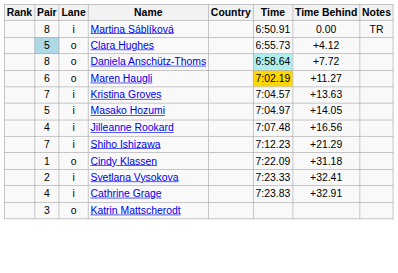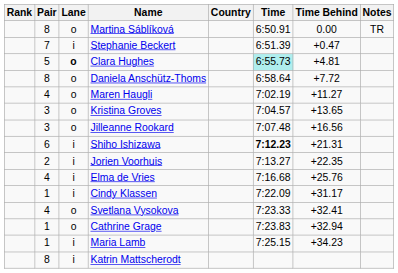 <table class="wikitable sortable" style="text-align:center">
 <tr>
 <th>Rank</th>
 <th>Pair</th>
 <th>Lane</th>
 <th>Name</th>
 <th>Country</th>
 <th>Time</th>
 <th>Time Behind</th>
 <th>Notes</th>
 </tr>
 <tr>
 <td></td>
 <td>8</td>
-<td>i</td>
+<td>o</td>
 <td align="left"><a href='#'>Martina Sáblíková</a></td>
 <td align="left"></td>
 <td>6:50.91</td>
 <td>0.00</td>
 <td>TR</td>
 </tr>
 <tr>
 <td></td>
-<td style="background: lightblue;">5</td>
-<td>o</td>
+<td>7</td>
+<td>i</td>
+<td align="left"><a href='#'>Stephanie Beckert</a></td>
+<td align="left"></td>
+<td>6:51.39</td>
+<td>+0.47</td>
+<td></td>
+</tr>
+<tr>
+<td></td>
+<td>5</td>
+<td><strong>o</strong></td>
 <td align="left"><a href='#'>Clara Hughes</a></td>
 <td align="left"></td>
-<td>6:55.73</td>
-<td>+4.12</td>
+<td style="background: paleturquoise;">6:55.73</td>
+<td>+4.81</td>
 <td></td>
 </tr>
 <tr>
 <td></td>
 <td>8</td>
 <td>o</td>
 <td align="left"><a href='#'>Daniela Anschütz-Thoms</a></td>
 <td align="left"></td>
-<td style="background: paleturquoise;">6:58.64</td>
+<td>6:58.64</td>
 <td>+7.72</td>
 <td></td>
 </tr>
 <tr>
 <td></td>
-<td>6</td>
+<td>4</td>
 <td>o</td>
 <td align="left"><a href='#'>Maren Haugli</a></td>
 <td align="left"></td>
-<td style="background: gold;">7:02.19</td>
+<td>7:02.19</td>
 <td>+11.27</td>
 <td></td>
 </tr>
 <tr>
 <td></td>
-<td>7</td>
-<td>i</td>
+<td>3</td>
+<td>o</td>
 <td align="left"><a href='#'>Kristina Groves</a></td>
 <td align="left"></td>
 <td>7:04.57</td>
-<td>+13.63</td>
+<td>+13.65</td>
 <td></td>
 </tr>
 <tr>
 <td></td>
-<td>5</td>
-<td>i</td>
-<td align="left"><a href='#'>Masako Hozumi</a></td>
-<td align="left"></td>
-<td>7:04.97</td>
-<td>+14.05</td>
-<td></td>
-</tr>
-<tr>
-<td></td>
-<td>4</td>
-<td>i</td>
+<td>3</td>
+<td>o</td>
 <td align="left"><a href='#'>Jilleanne Rookard</a></td>
 <td align="left"></td>
 <td>7:07.48</td>
 <td>+16.56</td>
 <td></td>
 </tr>
 <tr>
 <td></td>
-<td>7</td>
+<td>6</td>
 <td>i</td>
 <td align="left"><a href='#'>Shiho Ishizawa</a></td>
 <td align="left"></td>
-<td>7:12.23</td>
-<td>+21.29</td>
-<td></td>
-</tr>
-<tr>
-<td></td>
-<td>1</td>
-<td>o</td>
-<td align="left"><a href='#'>Cindy Klassen</a></td>
-<td align="left"></td>
-<td>7:22.09</td>
-<td>+31.18</td>
+<td><strong>7:12.23</strong></td>
+<td>+21.31</td>
 <td></td>
 </tr>
 <tr>
 <td></td>
 <td>2</td>
 <td>i</td>
+<td align="left"><a href='#'>Jorien Voorhuis</a></td>
+<td align="left"></td>
+<td>7:13.27</td>
+<td>+22.35</td>
+<td></td>
+</tr>
+<tr>
+<td></td>
+<td>4</td>
+<td>i</td>
+<td align="left"><a href='#'>Elma de Vries</a></td>
+<td align="left"></td>
+<td>7:16.68</td>
+<td>+25.76</td>
+<td></td>
+</tr>
+<tr>
+<td></td>
+<td>1</td>
+<td>i</td>
+<td align="left"><a href='#'>Cindy Klassen</a></td>
+<td align="left"></td>
+<td>7:22.09</td>
+<td>+31.17</td>
+<td></td>
+</tr>
+<tr>
+<td></td>
+<td>4</td>
+<td>o</td>
 <td align="left"><a href='#'>Svetlana Vysokova</a></td>
 <td align="left"></td>
 <td>7:23.33</td>
 <td>+32.41</td>
 <td></td>
 </tr>
 <tr>
 <td></td>
-<td>4</td>
-<td>i</td>
+<td>1</td>
+<td>o</td>
 <td align="left"><a href='#'>Cathrine Grage</a></td>
 <td align="left"></td>
 <td>7:23.83</td>
-<td>+32.91</td>
+<td>+32.94</td>
 <td></td>
 </tr>
 <tr>
 <td></td>
-<td>3</td>
-<td>o</td>
+<td>1</td>
+<td>i</td>
+<td align="left"><a href='#'>Maria Lamb</a></td>
+<td align="left"></td>
+<td>7:25.15</td>
+<td>+34.23</td>
+<td></td>
+</tr>
+<tr>
+<td></td>
+<td>8</td>
+<td>i</td>
 <td align="left"><a href='#'>Katrin Mattscherodt</a></td>
 <td align="left"></td>
 <td></td>
 <td></td>
 <td></td>
 </tr>
 </table>
